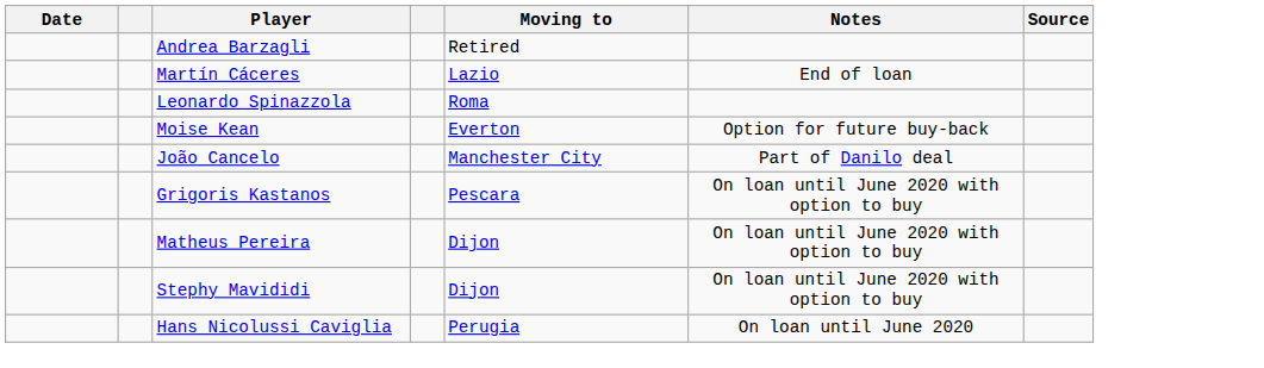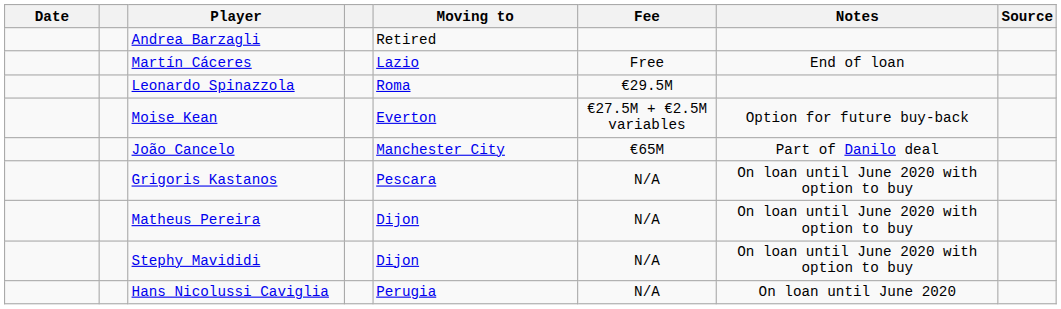 <table class="wikitable sortable">
 <tr>
 <th style="width:80px;">Date</th>
 <th style="width:20px;"></th>
 <th style="width:190px;">Player</th>
 <th style="width:20px;"></th>
 <th style="width:180px;">Moving to</th>
+<th style="width:120px;" class="unsortable">Fee</th>
 <th style="width:250px;" class="unsortable">Notes</th>
 <th style="width:20px;">Source</th>
 </tr>
 <tr>
 <td></td>
 <td align="center"></td>
 <td> <a href='#'>Andrea Barzagli</a></td>
 <td align="center"></td>
 <td>Retired</td>
+<td></td>
 <td align="center"></td>
 <td></td>
 </tr>
 <tr>
 <td></td>
 <td align="center"></td>
 <td> <a href='#'>Martín Cáceres</a></td>
 <td align="center"></td>
 <td> <a href='#'>Lazio</a></td>
+<td align="center">Free</td>
 <td align="center">End of loan</td>
 <td></td>
 </tr>
 <tr>
 <td></td>
 <td align="center"></td>
 <td> <a href='#'>Leonardo Spinazzola</a></td>
 <td align="center"></td>
 <td> <a href='#'>Roma</a></td>
+<td align="center">€29.5M</td>
 <td align="center"></td>
 <td></td>
 </tr>
 <tr>
 <td></td>
 <td align="center"></td>
 <td> <a href='#'>Moise Kean</a></td>
 <td align="center"></td>
 <td> <a href='#'>Everton</a></td>
+<td align="center">€27.5M + €2.5M variables</td>
 <td align="center">Option for future buy-back</td>
 <td></td>
 </tr>
 <tr>
 <td></td>
 <td align="center"></td>
 <td> <a href='#'>João Cancelo</a></td>
 <td align=center></td>
 <td> <a href='#'>Manchester City</a></td>
+<td align=center>€65M</td>
 <td align=center>Part of  <a href='#'>Danilo</a> deal</td>
 <td></td>
 </tr>
 <tr>
 <td></td>
 <td align="center"></td>
 <td> <a href='#'>Grigoris Kastanos</a></td>
 <td align="center"></td>
 <td> <a href='#'>Pescara</a></td>
+<td align="center">N/A</td>
 <td align="center">On loan until June 2020 with option to buy</td>
 <td></td>
 </tr>
 <tr>
 <td></td>
 <td align="center"></td>
 <td> <a href='#'>Matheus Pereira</a></td>
 <td align="center"></td>
 <td> <a href='#'>Dijon</a></td>
+<td align="center">N/A</td>
 <td align="center">On loan until June 2020 with option to buy</td>
 <td></td>
 </tr>
 <tr>
 <td></td>
 <td align="center"></td>
 <td> <a href='#'>Stephy Mavididi</a></td>
 <td align="center"></td>
 <td> <a href='#'>Dijon</a></td>
+<td align="center">N/A</td>
 <td align="center">On loan until June 2020 with option to buy</td>
 <td></td>
 </tr>
 <tr>
 <td></td>
 <td align="center"></td>
 <td> <a href='#'>Hans Nicolussi Caviglia</a></td>
 <td align="center"></td>
 <td> <a href='#'>Perugia</a></td>
+<td align="center">N/A</td>
 <td align="center">On loan until June 2020</td>
 <td></td>
 </tr>
 </table>
